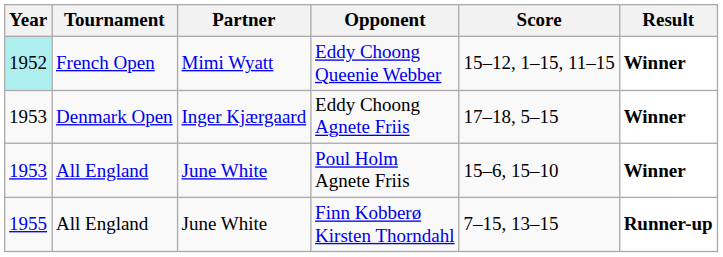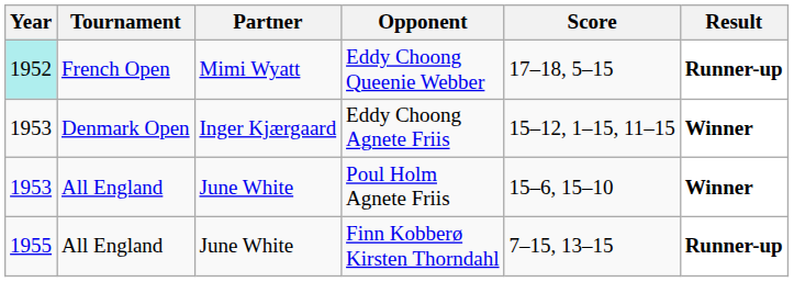 <table class="sortable wikitable" style="font-size: 90%;">
 <tr>
 <th>Year</th>
 <th>Tournament</th>
 <th>Partner</th>
 <th>Opponent</th>
 <th>Score</th>
 <th>Result</th>
 </tr>
 <tr>
 <td align="center" style="background: paleturquoise;">1952</td>
 <td><a href='#'>French Open</a></td>
 <td> <a href='#'>Mimi Wyatt</a></td>
 <td> <a href='#'>Eddy Choong</a><br> <a href='#'>Queenie Webber</a></td>
-<td>15–12, 1–15, 11–15</td>
-<td style="text-align:left; background:white"> <strong>Winner</strong></td>
+<td>17–18, 5–15</td>
+<td style="text-align:left; background:white"> <strong>Runner-up</strong></td>
 </tr>
 <tr>
 <td align="center">1953</td>
 <td><a href='#'>Denmark Open</a></td>
 <td> <a href='#'>Inger Kjærgaard</a></td>
 <td> Eddy Choong<br> <a href='#'>Agnete Friis</a></td>
-<td>17–18, 5–15</td>
+<td>15–12, 1–15, 11–15</td>
 <td style="text-align:left; background:white"> <strong>Winner</strong></td>
 </tr>
 <tr>
 <td align="center"><a href='#'>1953</a></td>
 <td><a href='#'>All England</a></td>
 <td> <a href='#'>June White</a></td>
 <td> <a href='#'>Poul Holm</a><br> Agnete Friis</td>
 <td>15–6, 15–10</td>
 <td style="text-align:left; background:white"> <strong>Winner</strong></td>
 </tr>
 <tr>
 <td align="center"><a href='#'>1955</a></td>
 <td>All England</td>
 <td> June White</td>
 <td> <a href='#'>Finn Kobberø</a><br> <a href='#'>Kirsten Thorndahl</a></td>
 <td>7–15, 13–15</td>
 <td style="text-align:left; background:white"> <strong>Runner-up</strong></td>
 </tr>
 </table>
